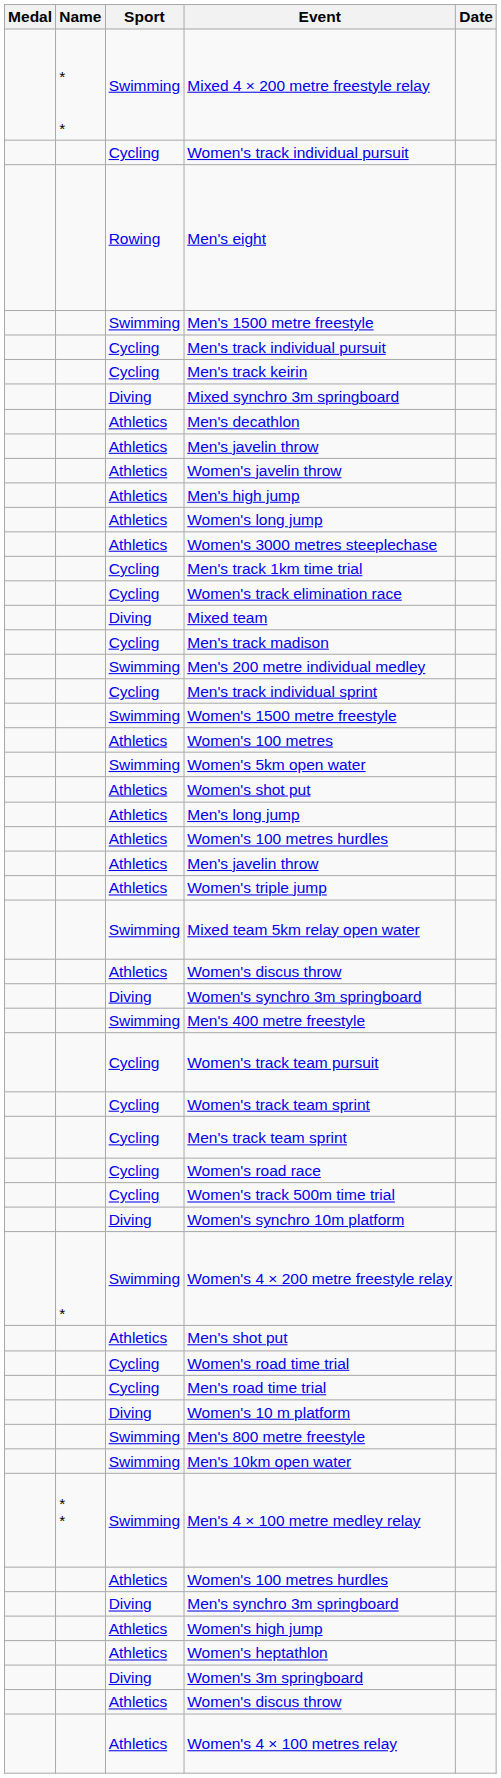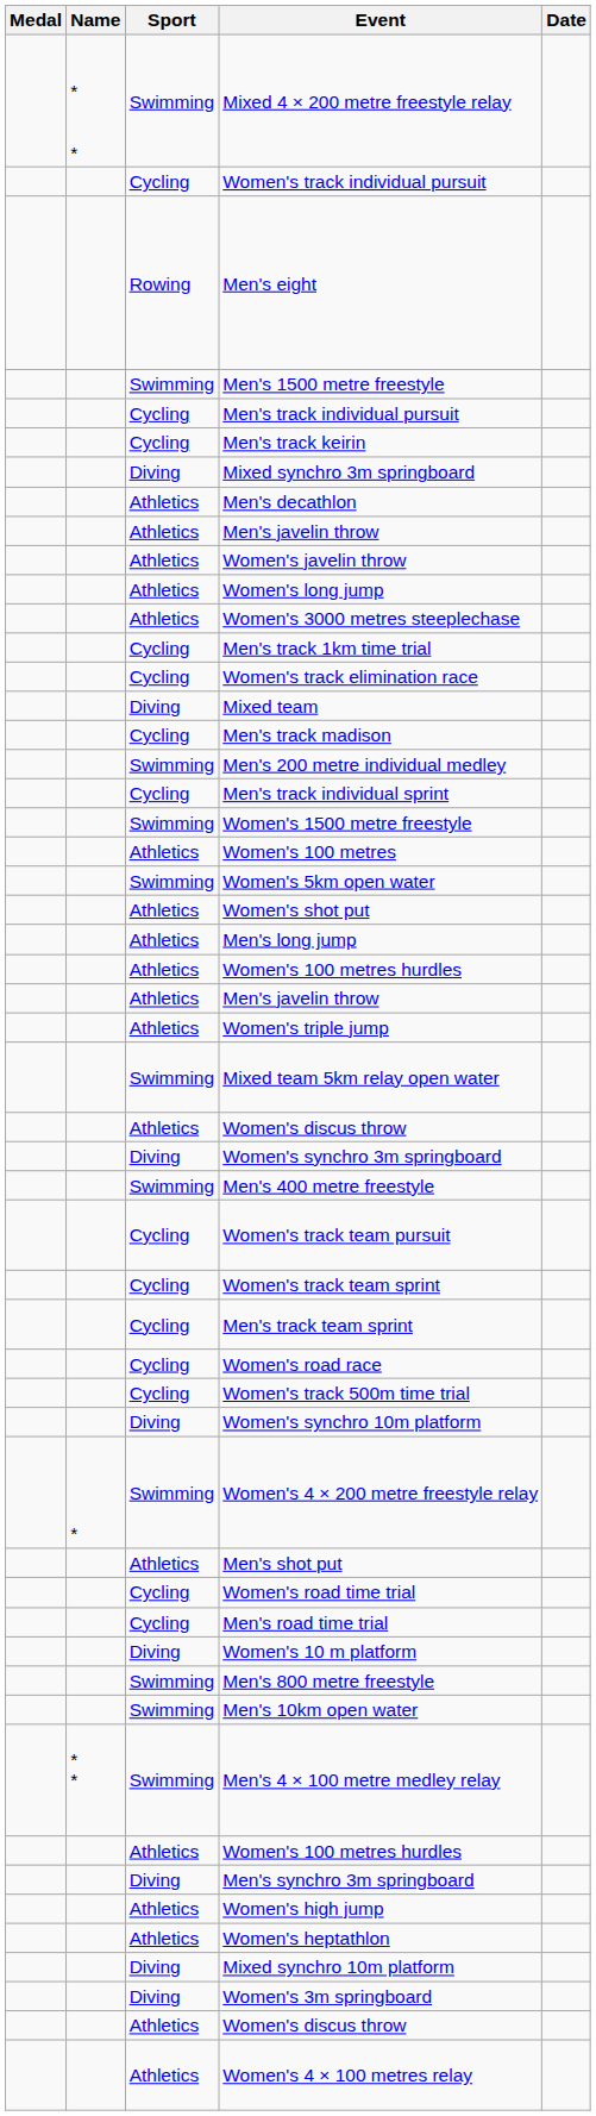 <table class="wikitable sortable"  style="font-size:95%">
 <tr>
 <th>Medal</th>
 <th>Name</th>
 <th>Sport</th>
 <th>Event</th>
 <th>Date</th>
 </tr>
 <tr>
 <td></td>
 <td><br><br>*<br><br><br>*</td>
 <td><a href='#'>Swimming</a></td>
 <td><a href='#'>Mixed 4 × 200 metre freestyle relay</a></td>
 <td></td>
 </tr>
 <tr>
 <td></td>
 <td></td>
 <td><a href='#'>Cycling</a></td>
 <td><a href='#'>Women's track individual pursuit</a></td>
 <td></td>
 </tr>
 <tr>
 <td></td>
 <td><br><br><br><br><br><br><br><br></td>
 <td><a href='#'>Rowing</a></td>
 <td><a href='#'>Men's eight</a></td>
 <td></td>
 </tr>
 <tr>
 <td></td>
 <td></td>
 <td><a href='#'>Swimming</a></td>
 <td><a href='#'>Men's 1500 metre freestyle</a></td>
 <td></td>
 </tr>
 <tr>
 <td></td>
 <td></td>
 <td><a href='#'>Cycling</a></td>
 <td><a href='#'>Men's track individual pursuit</a></td>
 <td></td>
 </tr>
 <tr>
 <td></td>
 <td></td>
 <td><a href='#'>Cycling</a></td>
 <td><a href='#'>Men's track keirin</a></td>
 <td></td>
 </tr>
 <tr>
 <td></td>
 <td><br></td>
 <td><a href='#'>Diving</a></td>
 <td><a href='#'>Mixed synchro 3m springboard</a></td>
 <td></td>
 </tr>
 <tr>
 <td></td>
 <td></td>
 <td><a href='#'>Athletics</a></td>
 <td><a href='#'>Men's decathlon</a></td>
 <td></td>
 </tr>
 <tr>
 <td></td>
 <td></td>
 <td><a href='#'>Athletics</a></td>
 <td><a href='#'>Men's javelin throw</a></td>
 <td></td>
 </tr>
 <tr>
 <td></td>
 <td></td>
 <td><a href='#'>Athletics</a></td>
 <td><a href='#'>Women's javelin throw</a></td>
-<td></td>
-</tr>
-<tr>
-<td></td>
-<td></td>
-<td><a href='#'>Athletics</a></td>
-<td><a href='#'>Men's high jump</a></td>
 <td></td>
 </tr>
 <tr>
 <td></td>
 <td></td>
 <td><a href='#'>Athletics</a></td>
 <td><a href='#'>Women's long jump</a></td>
 <td></td>
 </tr>
 <tr>
 <td></td>
 <td></td>
 <td><a href='#'>Athletics</a></td>
 <td><a href='#'>Women's 3000 metres steeplechase</a></td>
 <td></td>
 </tr>
 <tr>
 <td></td>
 <td></td>
 <td><a href='#'>Cycling</a></td>
 <td><a href='#'>Men's track 1km time trial</a></td>
 <td></td>
 </tr>
 <tr>
 <td></td>
 <td></td>
 <td><a href='#'>Cycling</a></td>
 <td><a href='#'>Women's track elimination race</a></td>
 <td></td>
 </tr>
 <tr>
 <td></td>
 <td><br></td>
 <td><a href='#'>Diving</a></td>
 <td><a href='#'>Mixed team</a></td>
 <td></td>
 </tr>
 <tr>
 <td></td>
 <td><br></td>
 <td><a href='#'>Cycling</a></td>
 <td><a href='#'>Men's track madison</a></td>
 <td></td>
 </tr>
 <tr>
 <td></td>
 <td></td>
 <td><a href='#'>Swimming</a></td>
 <td><a href='#'>Men's 200 metre individual medley</a></td>
 <td></td>
 </tr>
 <tr>
 <td></td>
 <td></td>
 <td><a href='#'>Cycling</a></td>
 <td><a href='#'>Men's track individual sprint</a></td>
 <td></td>
 </tr>
 <tr>
 <td></td>
 <td></td>
 <td><a href='#'>Swimming</a></td>
 <td><a href='#'>Women's 1500 metre freestyle</a></td>
 <td></td>
 </tr>
 <tr>
 <td></td>
 <td></td>
 <td><a href='#'>Athletics</a></td>
 <td><a href='#'>Women's 100 metres</a></td>
 <td></td>
 </tr>
 <tr>
 <td></td>
 <td></td>
 <td><a href='#'>Swimming</a></td>
 <td><a href='#'>Women's 5km open water</a></td>
 <td></td>
 </tr>
 <tr>
 <td></td>
 <td></td>
 <td><a href='#'>Athletics</a></td>
 <td><a href='#'>Women's shot put</a></td>
 <td></td>
 </tr>
 <tr>
 <td></td>
 <td></td>
 <td><a href='#'>Athletics</a></td>
 <td><a href='#'>Men's long jump</a></td>
 <td></td>
 </tr>
 <tr>
 <td></td>
 <td></td>
 <td><a href='#'>Athletics</a></td>
 <td><a href='#'>Women's 100 metres hurdles</a></td>
 <td></td>
 </tr>
 <tr>
 <td></td>
 <td></td>
 <td><a href='#'>Athletics</a></td>
 <td><a href='#'>Men's javelin throw</a></td>
 <td></td>
 </tr>
 <tr>
 <td></td>
 <td></td>
 <td><a href='#'>Athletics</a></td>
 <td><a href='#'>Women's triple jump</a></td>
 <td></td>
 </tr>
 <tr>
 <td></td>
 <td><br><br><br></td>
 <td><a href='#'>Swimming</a></td>
 <td><a href='#'>Mixed team 5km relay open water</a></td>
 <td></td>
 </tr>
 <tr>
 <td></td>
 <td></td>
 <td><a href='#'>Athletics</a></td>
 <td><a href='#'>Women's discus throw</a></td>
 <td></td>
 </tr>
 <tr>
 <td></td>
 <td><br></td>
 <td><a href='#'>Diving</a></td>
 <td><a href='#'>Women's synchro 3m springboard</a></td>
 <td></td>
 </tr>
 <tr>
 <td></td>
 <td></td>
 <td><a href='#'>Swimming</a></td>
 <td><a href='#'>Men's 400 metre freestyle</a></td>
 <td></td>
 </tr>
 <tr>
 <td></td>
 <td><br><br><br></td>
 <td><a href='#'>Cycling</a></td>
 <td><a href='#'>Women's track team pursuit</a></td>
 <td></td>
 </tr>
 <tr>
 <td></td>
 <td><br></td>
 <td><a href='#'>Cycling</a></td>
 <td><a href='#'>Women's track team sprint</a></td>
 <td></td>
 </tr>
 <tr>
 <td></td>
 <td><br><br></td>
 <td><a href='#'>Cycling</a></td>
 <td><a href='#'>Men's track team sprint</a></td>
 <td></td>
 </tr>
 <tr>
 <td></td>
 <td></td>
 <td><a href='#'>Cycling</a></td>
 <td><a href='#'>Women's road race</a></td>
 <td></td>
 </tr>
 <tr>
 <td></td>
 <td></td>
 <td><a href='#'>Cycling</a></td>
 <td><a href='#'>Women's track 500m time trial</a></td>
 <td></td>
 </tr>
 <tr>
 <td></td>
 <td><br></td>
 <td><a href='#'>Diving</a></td>
 <td><a href='#'>Women's synchro 10m platform</a></td>
 <td></td>
 </tr>
 <tr>
 <td></td>
 <td><br><br><br><br>*</td>
 <td><a href='#'>Swimming</a></td>
 <td><a href='#'>Women's 4 × 200 metre freestyle relay</a></td>
 <td></td>
 </tr>
 <tr>
 <td></td>
 <td></td>
 <td><a href='#'>Athletics</a></td>
 <td><a href='#'>Men's shot put</a></td>
 <td></td>
 </tr>
 <tr>
 <td></td>
 <td></td>
 <td><a href='#'>Cycling</a></td>
 <td><a href='#'>Women's road time trial</a></td>
 <td></td>
 </tr>
 <tr>
 <td></td>
 <td></td>
 <td><a href='#'>Cycling</a></td>
 <td><a href='#'>Men's road time trial</a></td>
 <td></td>
 </tr>
 <tr>
 <td></td>
 <td></td>
 <td><a href='#'>Diving</a></td>
 <td><a href='#'>Women's 10 m platform</a></td>
 <td></td>
 </tr>
 <tr>
 <td></td>
 <td></td>
 <td><a href='#'>Swimming</a></td>
 <td><a href='#'>Men's 800 metre freestyle</a></td>
 <td></td>
 </tr>
 <tr>
 <td></td>
 <td></td>
 <td><a href='#'>Swimming</a></td>
 <td><a href='#'>Men's 10km open water</a></td>
 <td></td>
 </tr>
 <tr>
 <td></td>
 <td><br>*<br>*<br><br><br></td>
 <td><a href='#'>Swimming</a></td>
 <td><a href='#'>Men's 4 × 100 metre medley relay</a></td>
 <td></td>
 </tr>
 <tr>
 <td></td>
 <td></td>
 <td><a href='#'>Athletics</a></td>
 <td><a href='#'>Women's 100 metres hurdles</a></td>
 <td></td>
 </tr>
 <tr>
 <td></td>
 <td><br></td>
 <td><a href='#'>Diving</a></td>
 <td><a href='#'>Men's synchro 3m springboard</a></td>
 <td></td>
 </tr>
 <tr>
 <td></td>
 <td></td>
 <td><a href='#'>Athletics</a></td>
 <td><a href='#'>Women's high jump</a></td>
 <td></td>
 </tr>
 <tr>
 <td></td>
 <td></td>
 <td><a href='#'>Athletics</a></td>
 <td><a href='#'>Women's heptathlon</a></td>
 <td></td>
 </tr>
 <tr>
 <td></td>
+<td><br></td>
+<td><a href='#'>Diving</a></td>
+<td><a href='#'>Mixed synchro 10m platform</a></td>
+<td></td>
+</tr>
+<tr>
+<td></td>
 <td></td>
 <td><a href='#'>Diving</a></td>
 <td><a href='#'>Women's 3m springboard</a></td>
 <td></td>
 </tr>
 <tr>
 <td></td>
 <td></td>
 <td><a href='#'>Athletics</a></td>
 <td><a href='#'>Women's discus throw</a></td>
 <td></td>
 </tr>
 <tr>
 <td></td>
 <td><br><br><br></td>
 <td><a href='#'>Athletics</a></td>
 <td><a href='#'>Women's 4 × 100 metres relay</a></td>
 <td></td>
 </tr>
 </table>
